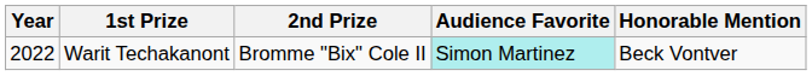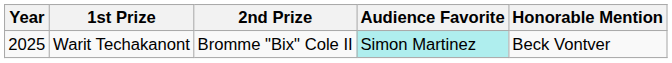 <table class="wikitable">
 <tr>
 <th>Year</th>
 <th>1st Prize</th>
 <th>2nd Prize</th>
 <th>Audience Favorite</th>
 <th>Honorable Mention</th>
 </tr>
 <tr>
-<td>2022</td>
+<td>2025</td>
 <td> Warit Techakanont</td>
 <td> Bromme "Bix" Cole II</td>
 <td style="background: paleturquoise;"> Simon Martinez</td>
 <td> Beck Vontver</td>
 </tr>
 </table>
